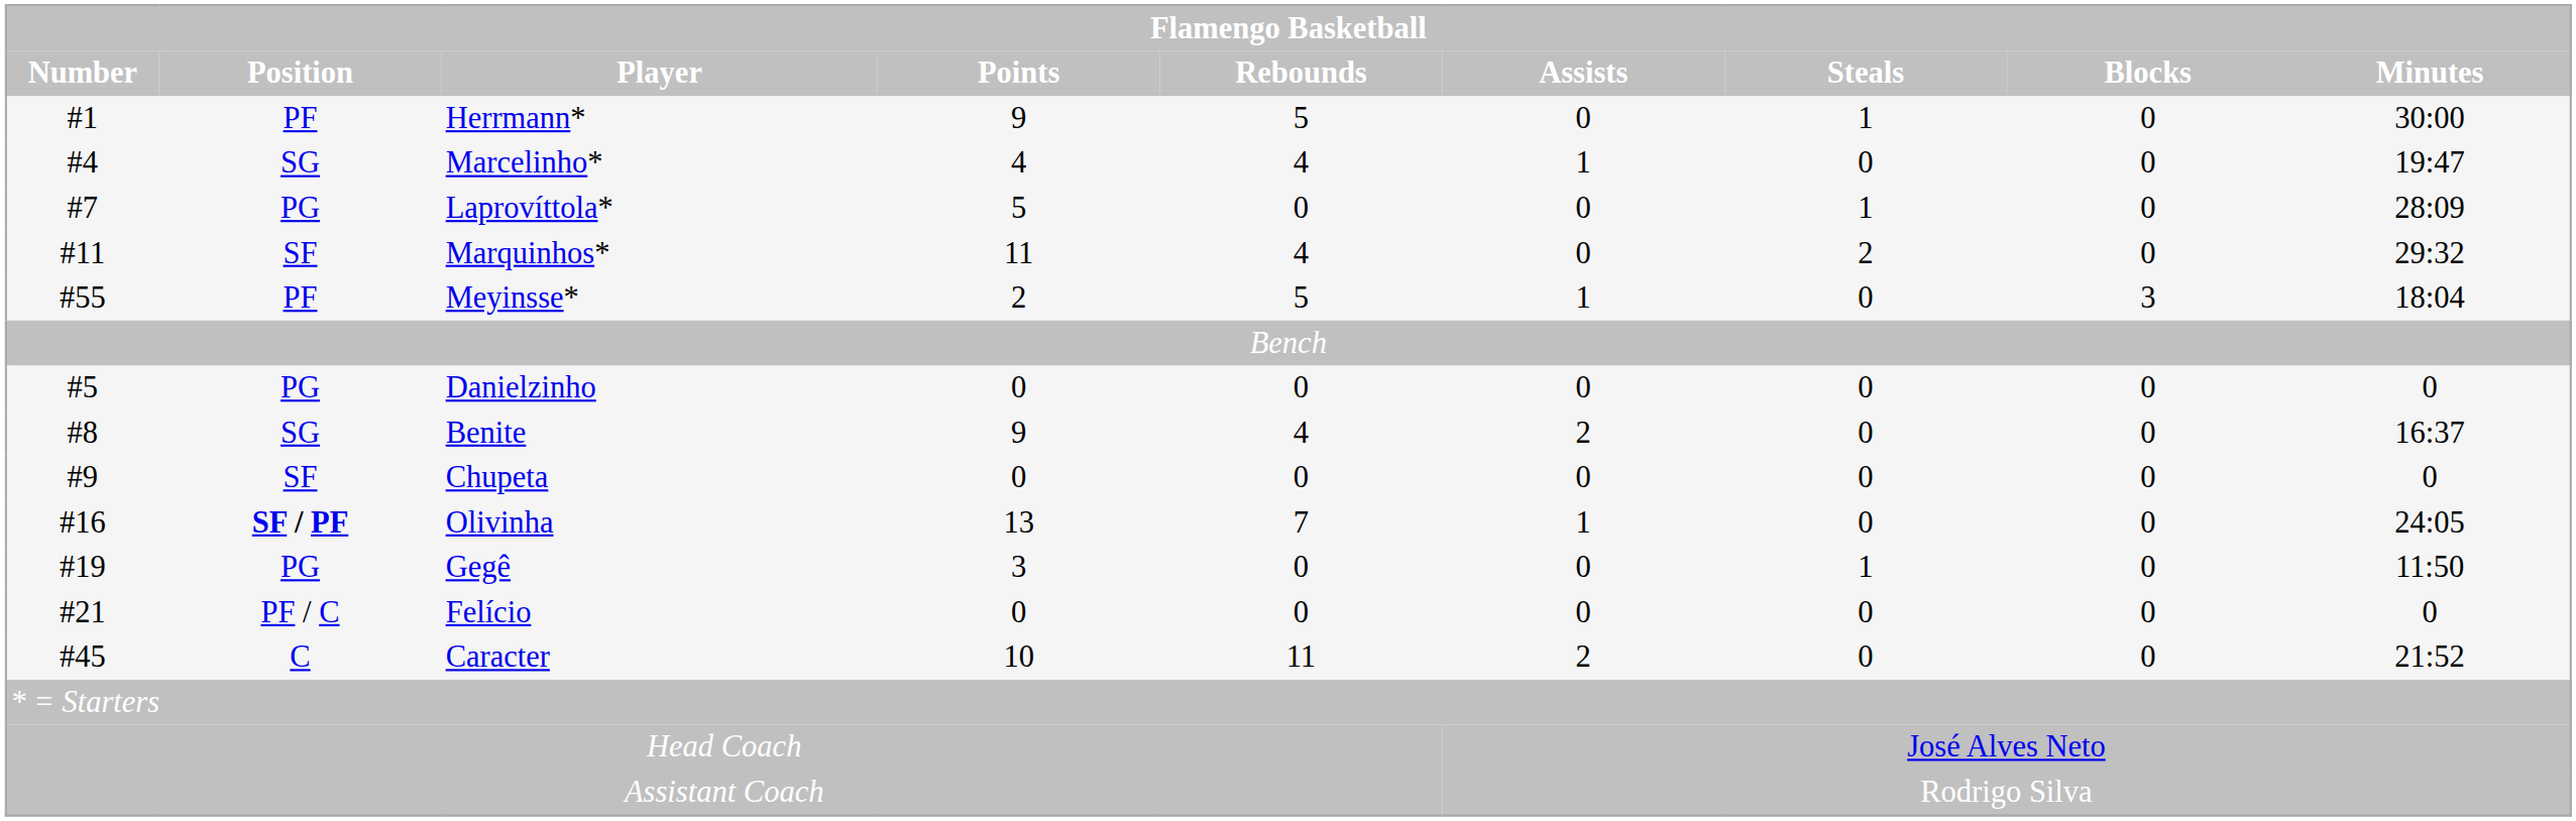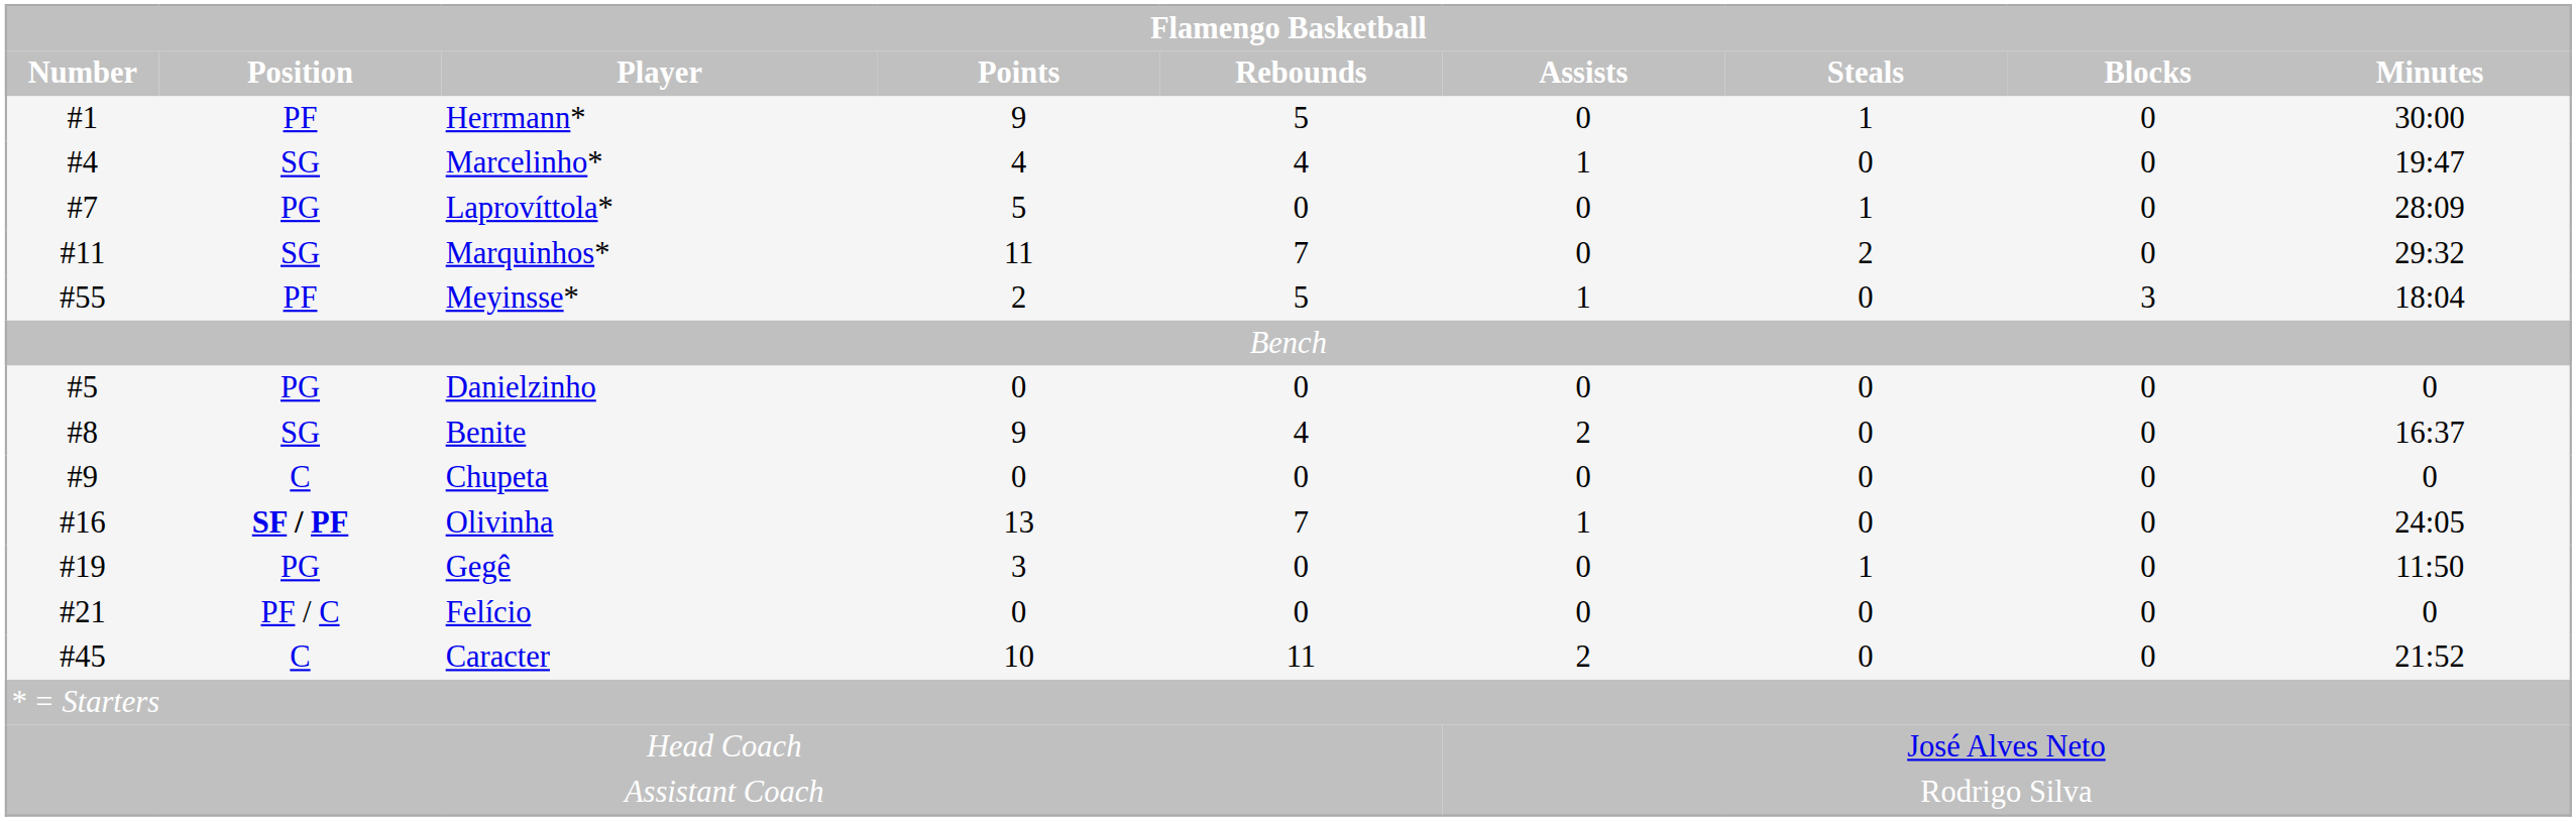 <table align=center cellpadding="2" cellspacing="0" style="background:WhiteSmoke; border: 1px #aaa solid; border-collapse: collapse; font-size: 90%;" width=95%>
 <tr align=center bgcolor=Silver style="color:white;">
 <th colspan=9>Flamengo Basketball</th>
 </tr>
 <tr align=center bgcolor=Silver style="color:white;">
 <th width=6%>Number</th>
 <th width=11%>Position</th>
 <th width=17%>Player</th>
 <th width=11%>Points</th>
 <th width=11%>Rebounds</th>
 <th width=11%>Assists</th>
 <th width=11%>Steals</th>
 <th width=11%>Blocks</th>
 <th width=11%>Minutes</th>
 </tr>
 <tr align=center>
 <td width=5%>#1</td>
 <td><a href='#'>PF</a></td>
 <td align=left> <a href='#'>Herrmann</a>*</td>
 <td>9</td>
 <td>5</td>
 <td>0</td>
 <td>1</td>
 <td>0</td>
 <td>30:00</td>
 </tr>
 <tr align=center>
 <td>#4</td>
 <td><a href='#'>SG</a></td>
 <td align=left> <a href='#'>Marcelinho</a>*</td>
 <td>4</td>
 <td>4</td>
 <td>1</td>
 <td>0</td>
 <td>0</td>
 <td>19:47</td>
 </tr>
 <tr align=center>
 <td>#7</td>
 <td><a href='#'>PG</a></td>
 <td align=left> <a href='#'>Laprovíttola</a>*</td>
 <td>5</td>
 <td>0</td>
 <td>0</td>
 <td>1</td>
 <td>0</td>
 <td>28:09</td>
 </tr>
 <tr align=center>
 <td>#11</td>
-<td><a href='#'>SF</a></td>
+<td><a href='#'>SG</a></td>
 <td align=left> <a href='#'>Marquinhos</a>*</td>
 <td>11</td>
-<td>4</td>
+<td>7</td>
 <td>0</td>
 <td>2</td>
 <td>0</td>
 <td>29:32</td>
 </tr>
 <tr align=center>
 <td>#55</td>
 <td><a href='#'>PF</a></td>
 <td align=left> <a href='#'>Meyinsse</a>*</td>
 <td>2</td>
 <td>5</td>
 <td>1</td>
 <td>0</td>
 <td>3</td>
 <td>18:04</td>
 </tr>
 <tr align=center>
 <td colspan=9 bgcolor=Silver style="color:white;"><em>Bench</em></td>
 </tr>
 <tr align=center>
 <td>#5</td>
 <td><a href='#'>PG</a></td>
 <td align=left> <a href='#'>Danielzinho</a></td>
 <td>0</td>
 <td>0</td>
 <td>0</td>
 <td>0</td>
 <td>0</td>
 <td>0</td>
 </tr>
 <tr align=center>
 <td>#8</td>
 <td><a href='#'>SG</a></td>
 <td align=left> <a href='#'>Benite</a></td>
 <td>9</td>
 <td>4</td>
 <td>2</td>
 <td>0</td>
 <td>0</td>
 <td>16:37</td>
 </tr>
 <tr align=center>
 <td>#9</td>
-<td><a href='#'>SF</a></td>
+<td><a href='#'>C</a></td>
 <td align=left> <a href='#'>Chupeta</a></td>
 <td>0</td>
 <td>0</td>
 <td>0</td>
 <td>0</td>
 <td>0</td>
 <td>0</td>
 </tr>
 <tr align=center>
 <td>#16</td>
 <td><strong><a href='#'>SF</a> / <a href='#'>PF</a></strong></td>
 <td align=left> <a href='#'>Olivinha</a></td>
 <td>13</td>
 <td>7</td>
 <td>1</td>
 <td>0</td>
 <td>0</td>
 <td>24:05</td>
 </tr>
 <tr align=center>
 <td>#19</td>
 <td><a href='#'>PG</a></td>
 <td align=left> <a href='#'>Gegê</a></td>
 <td>3</td>
 <td>0</td>
 <td>0</td>
 <td>1</td>
 <td>0</td>
 <td>11:50</td>
 </tr>
 <tr align=center>
 <td>#21</td>
 <td><a href='#'>PF</a> / <a href='#'>C</a></td>
 <td align=left> <a href='#'>Felício</a></td>
 <td>0</td>
 <td>0</td>
 <td>0</td>
 <td>0</td>
 <td>0</td>
 <td>0</td>
 </tr>
 <tr align=center>
 <td>#45</td>
 <td><a href='#'>C</a></td>
 <td align=left> <a href='#'>Caracter</a></td>
 <td>10</td>
 <td>11</td>
 <td>2</td>
 <td>0</td>
 <td>0</td>
 <td>21:52</td>
 </tr>
 <tr align=left>
 <td colspan=9 bgcolor=Silver style="color:white;"><em>* = Starters</em></td>
 </tr>
 <tr align=center>
 <td colspan=5 bgcolor=Silver style="color:white;"><em>Head Coach</em></td>
 <td colspan=5 bgcolor=Silver style="color:white;"> <a href='#'>José Alves Neto</a></td>
 </tr>
 <tr align=center>
 <td colspan=5 bgcolor=Silver style="color:white;"><em>Assistant Coach</em></td>
 <td colspan=5 bgcolor=Silver style="color:white;"> Rodrigo Silva</td>
 </tr>
 </table>
